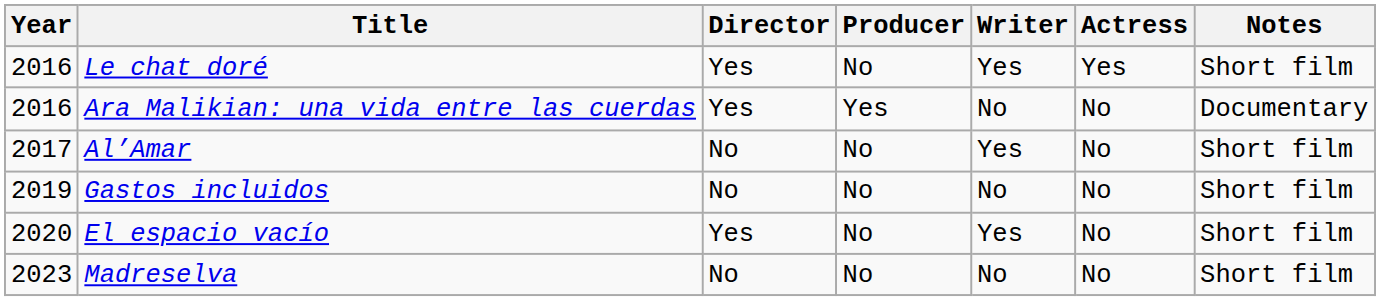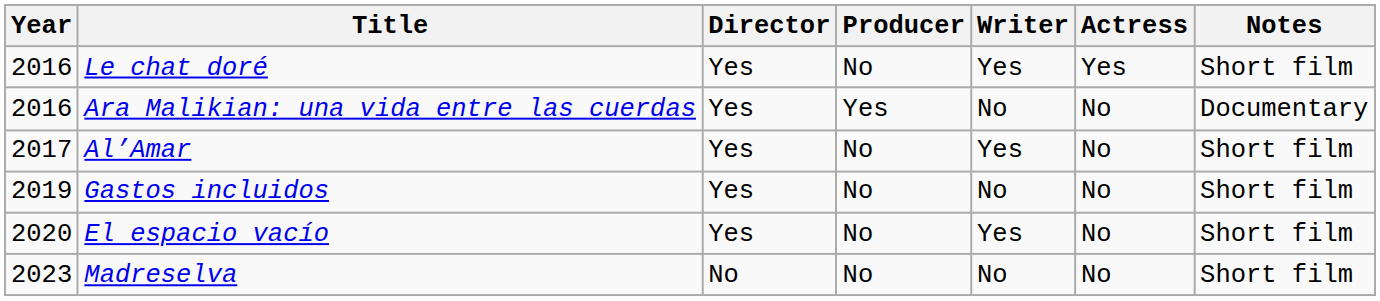 <table class="wikitable sortable">
 <tr>
 <th>Year</th>
 <th>Title</th>
 <th>Director</th>
 <th>Producer</th>
 <th>Writer</th>
 <th>Actress</th>
 <th>Notes</th>
 </tr>
 <tr>
 <td>2016</td>
 <td><em><a href='#'>Le chat doré</a></em></td>
 <td>Yes</td>
 <td>No</td>
 <td>Yes</td>
 <td>Yes</td>
 <td>Short film</td>
 </tr>
 <tr>
 <td>2016</td>
 <td><em><a href='#'>Ara Malikian: una vida entre las cuerdas</a></em></td>
 <td>Yes</td>
 <td>Yes</td>
 <td>No</td>
 <td>No</td>
 <td>Documentary</td>
 </tr>
 <tr>
 <td>2017</td>
 <td><em><a href='#'>Al’Amar</a></em></td>
-<td>No</td>
+<td>Yes</td>
 <td>No</td>
 <td>Yes</td>
 <td>No</td>
 <td>Short film</td>
 </tr>
 <tr>
 <td>2019</td>
 <td><em><a href='#'>Gastos incluidos</a></em></td>
-<td>No</td>
+<td>Yes</td>
 <td>No</td>
 <td>No</td>
 <td>No</td>
 <td>Short film</td>
 </tr>
 <tr>
 <td>2020</td>
 <td><em><a href='#'>El espacio vacío</a></em></td>
 <td>Yes</td>
 <td>No</td>
 <td>Yes</td>
 <td>No</td>
 <td>Short film</td>
 </tr>
 <tr>
 <td>2023</td>
 <td><em><a href='#'>Madreselva</a></em></td>
 <td>No</td>
 <td>No</td>
 <td>No</td>
 <td>No</td>
 <td>Short film</td>
 </tr>
 </table>
